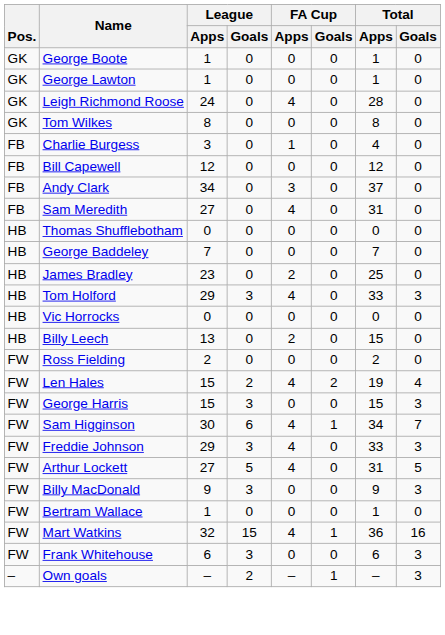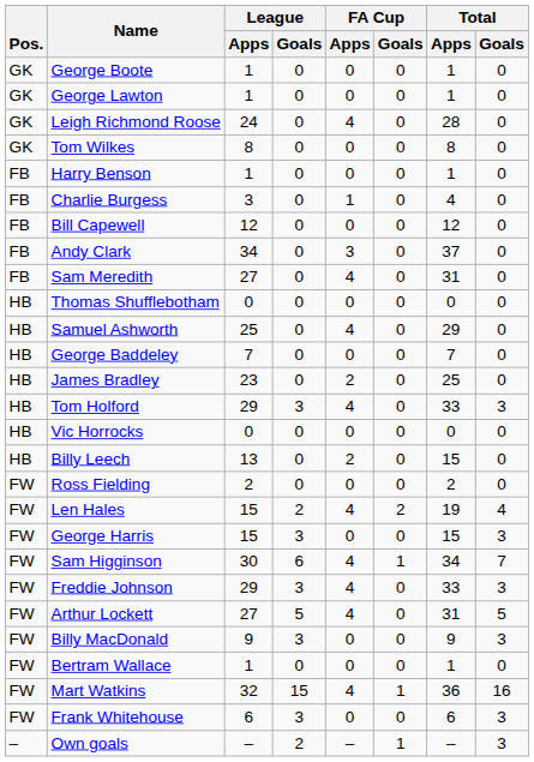 <table class="wikitable" style="text-align:center">
 <tr>
 <th rowspan="2" valign="bottom">Pos.</th>
 <th rowspan="2">Name</th>
 <th colspan="2" width="85">League</th>
 <th colspan="2" width="85">FA Cup</th>
 <th colspan="2" width="85">Total</th>
 </tr>
 <tr>
 <th>Apps</th>
 <th>Goals</th>
 <th>Apps</th>
 <th>Goals</th>
 <th>Apps</th>
 <th>Goals</th>
 </tr>
 <tr>
 <td align="left">GK</td>
 <td align="left"> <a href='#'>George Boote</a></td>
 <td>1</td>
 <td>0</td>
 <td>0</td>
 <td>0</td>
 <td>1</td>
 <td>0</td>
 </tr>
 <tr>
 <td align="left">GK</td>
 <td align="left"> <a href='#'>George Lawton</a></td>
 <td>1</td>
 <td>0</td>
 <td>0</td>
 <td>0</td>
 <td>1</td>
 <td>0</td>
 </tr>
 <tr>
 <td align="left">GK</td>
 <td align="left"> <a href='#'>Leigh Richmond Roose</a></td>
 <td>24</td>
 <td>0</td>
 <td>4</td>
 <td>0</td>
 <td>28</td>
 <td>0</td>
 </tr>
 <tr>
 <td align="left">GK</td>
 <td align="left"> <a href='#'>Tom Wilkes</a></td>
 <td>8</td>
 <td>0</td>
 <td>0</td>
 <td>0</td>
 <td>8</td>
 <td>0</td>
 </tr>
 <tr>
 <td align="left">FB</td>
+<td align="left"> <a href='#'>Harry Benson</a></td>
+<td>1</td>
+<td>0</td>
+<td>0</td>
+<td>0</td>
+<td>1</td>
+<td>0</td>
+</tr>
+<tr>
+<td align="left">FB</td>
 <td align="left"> <a href='#'>Charlie Burgess</a></td>
 <td>3</td>
 <td>0</td>
 <td>1</td>
 <td>0</td>
 <td>4</td>
 <td>0</td>
 </tr>
 <tr>
 <td align="left">FB</td>
 <td align="left"> <a href='#'>Bill Capewell</a></td>
 <td>12</td>
 <td>0</td>
 <td>0</td>
 <td>0</td>
 <td>12</td>
 <td>0</td>
 </tr>
 <tr>
 <td align="left">FB</td>
 <td align="left"> <a href='#'>Andy Clark</a></td>
 <td>34</td>
 <td>0</td>
 <td>3</td>
 <td>0</td>
 <td>37</td>
 <td>0</td>
 </tr>
 <tr>
 <td align="left">FB</td>
 <td align="left"> <a href='#'>Sam Meredith</a></td>
 <td>27</td>
 <td>0</td>
 <td>4</td>
 <td>0</td>
 <td>31</td>
 <td>0</td>
 </tr>
 <tr>
 <td align="left">HB</td>
 <td align="left"> <a href='#'>Thomas Shufflebotham</a></td>
 <td>0</td>
 <td>0</td>
 <td>0</td>
 <td>0</td>
 <td>0</td>
+<td>0</td>
+</tr>
+<tr>
+<td align="left">HB</td>
+<td align="left"> <a href='#'>Samuel Ashworth</a></td>
+<td>25</td>
+<td>0</td>
+<td>4</td>
+<td>0</td>
+<td>29</td>
 <td>0</td>
 </tr>
 <tr>
 <td align="left">HB</td>
 <td align="left"> <a href='#'>George Baddeley</a></td>
 <td>7</td>
 <td>0</td>
 <td>0</td>
 <td>0</td>
 <td>7</td>
 <td>0</td>
 </tr>
 <tr>
 <td align="left">HB</td>
 <td align="left"> <a href='#'>James Bradley</a></td>
 <td>23</td>
 <td>0</td>
 <td>2</td>
 <td>0</td>
 <td>25</td>
 <td>0</td>
 </tr>
 <tr>
 <td align="left">HB</td>
 <td align="left"> <a href='#'>Tom Holford</a></td>
 <td>29</td>
 <td>3</td>
 <td>4</td>
 <td>0</td>
 <td>33</td>
 <td>3</td>
 </tr>
 <tr>
 <td align="left">HB</td>
 <td align="left"> <a href='#'>Vic Horrocks</a></td>
 <td>0</td>
 <td>0</td>
 <td>0</td>
 <td>0</td>
 <td>0</td>
 <td>0</td>
 </tr>
 <tr>
 <td align="left">HB</td>
 <td align="left"> <a href='#'>Billy Leech</a></td>
 <td>13</td>
 <td>0</td>
 <td>2</td>
 <td>0</td>
 <td>15</td>
 <td>0</td>
 </tr>
 <tr>
 <td align="left">FW</td>
 <td align="left"> <a href='#'>Ross Fielding</a></td>
 <td>2</td>
 <td>0</td>
 <td>0</td>
 <td>0</td>
 <td>2</td>
 <td>0</td>
 </tr>
 <tr>
 <td align="left">FW</td>
 <td align="left"> <a href='#'>Len Hales</a></td>
 <td>15</td>
 <td>2</td>
 <td>4</td>
 <td>2</td>
 <td>19</td>
 <td>4</td>
 </tr>
 <tr>
 <td align="left">FW</td>
 <td align="left"> <a href='#'>George Harris</a></td>
 <td>15</td>
 <td>3</td>
 <td>0</td>
 <td>0</td>
 <td>15</td>
 <td>3</td>
 </tr>
 <tr>
 <td align="left">FW</td>
 <td align="left"> <a href='#'>Sam Higginson</a></td>
 <td>30</td>
 <td>6</td>
 <td>4</td>
 <td>1</td>
 <td>34</td>
 <td>7</td>
 </tr>
 <tr>
 <td align="left">FW</td>
 <td align="left"> <a href='#'>Freddie Johnson</a></td>
 <td>29</td>
 <td>3</td>
 <td>4</td>
 <td>0</td>
 <td>33</td>
 <td>3</td>
 </tr>
 <tr>
 <td align="left">FW</td>
 <td align="left"> <a href='#'>Arthur Lockett</a></td>
 <td>27</td>
 <td>5</td>
 <td>4</td>
 <td>0</td>
 <td>31</td>
 <td>5</td>
 </tr>
 <tr>
 <td align="left">FW</td>
 <td align="left"> <a href='#'>Billy MacDonald</a></td>
 <td>9</td>
 <td>3</td>
 <td>0</td>
 <td>0</td>
 <td>9</td>
 <td>3</td>
 </tr>
 <tr>
 <td align="left">FW</td>
 <td align="left"> <a href='#'>Bertram Wallace</a></td>
 <td>1</td>
 <td>0</td>
 <td>0</td>
 <td>0</td>
 <td>1</td>
 <td>0</td>
 </tr>
 <tr>
 <td align="left">FW</td>
 <td align="left"> <a href='#'>Mart Watkins</a></td>
 <td>32</td>
 <td>15</td>
 <td>4</td>
 <td>1</td>
 <td>36</td>
 <td>16</td>
 </tr>
 <tr>
 <td align="left">FW</td>
 <td align="left"> <a href='#'>Frank Whitehouse</a></td>
 <td>6</td>
 <td>3</td>
 <td>0</td>
 <td>0</td>
 <td>6</td>
 <td>3</td>
 </tr>
 <tr>
 <td align="left">–</td>
 <td align="left"><a href='#'>Own goals</a></td>
 <td>–</td>
 <td>2</td>
 <td>–</td>
 <td>1</td>
 <td>–</td>
 <td>3</td>
 </tr>
 </table>
